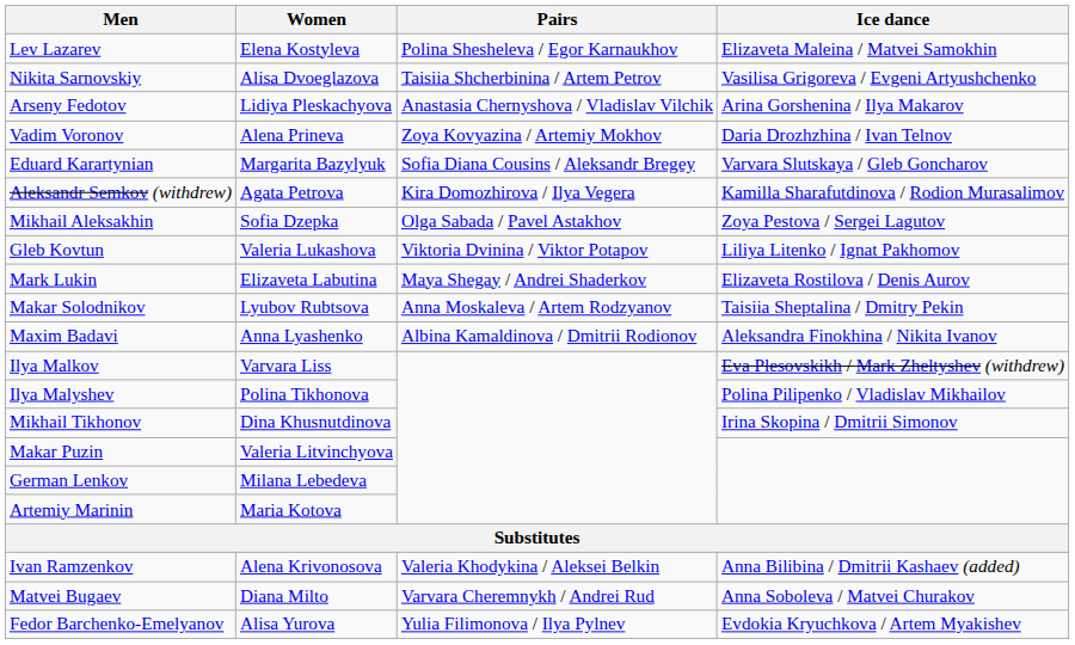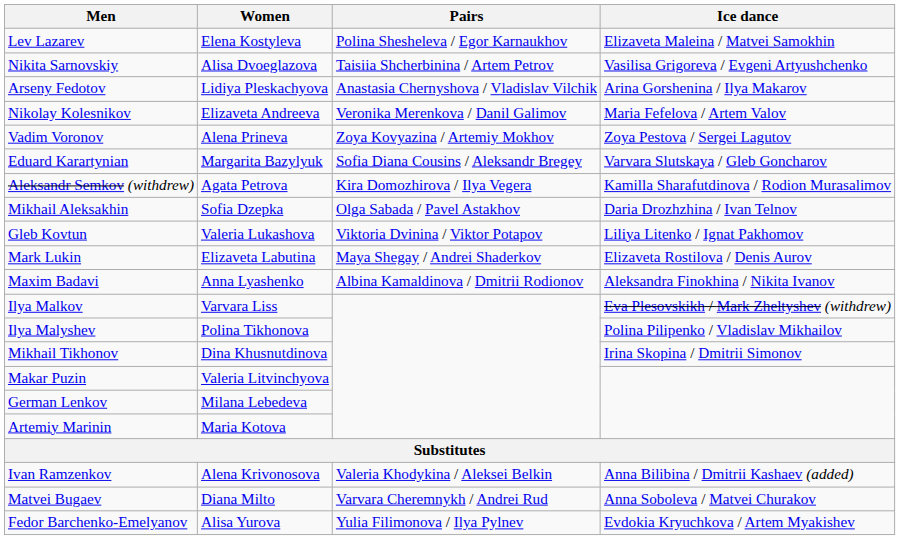 <table class="wikitable">
 <tr>
 <th>Men</th>
 <th>Women</th>
 <th>Pairs</th>
 <th>Ice dance</th>
 </tr>
 <tr>
 <td><a href='#'>Lev Lazarev</a></td>
 <td><a href='#'>Elena Kostyleva</a></td>
 <td><a href='#'>Polina Shesheleva</a> / <a href='#'>Egor Karnaukhov</a></td>
 <td><a href='#'>Elizaveta Maleina</a> / <a href='#'>Matvei Samokhin</a></td>
 </tr>
 <tr>
 <td><a href='#'>Nikita Sarnovskiy</a></td>
 <td><a href='#'>Alisa Dvoeglazova</a></td>
 <td><a href='#'>Taisiia Shcherbinina</a> / <a href='#'>Artem Petrov</a></td>
 <td><a href='#'>Vasilisa Grigoreva</a> / <a href='#'>Evgeni Artyushchenko</a></td>
 </tr>
 <tr>
 <td><a href='#'>Arseny Fedotov</a></td>
 <td><a href='#'>Lidiya Pleskachyova</a></td>
 <td><a href='#'>Anastasia Chernyshova</a> / <a href='#'>Vladislav Vilchik</a></td>
 <td><a href='#'>Arina Gorshenina</a> / <a href='#'>Ilya Makarov</a></td>
 </tr>
 <tr>
+<td><a href='#'>Nikolay Kolesnikov</a></td>
+<td><a href='#'>Elizaveta Andreeva</a></td>
+<td><a href='#'>Veronika Merenkova</a> / <a href='#'>Danil Galimov</a></td>
+<td><a href='#'>Maria Fefelova</a> / <a href='#'>Artem Valov</a></td>
+</tr>
+<tr>
 <td><a href='#'>Vadim Voronov</a></td>
 <td><a href='#'>Alena Prineva</a></td>
 <td><a href='#'>Zoya Kovyazina</a> / <a href='#'>Artemiy Mokhov</a></td>
-<td><a href='#'>Daria Drozhzhina</a> / <a href='#'>Ivan Telnov</a></td>
+<td><a href='#'>Zoya Pestova</a> / <a href='#'>Sergei Lagutov</a></td>
 </tr>
 <tr>
 <td><a href='#'>Eduard Karartynian</a></td>
 <td><a href='#'>Margarita Bazylyuk</a></td>
 <td><a href='#'>Sofia Diana Cousins</a> / <a href='#'>Aleksandr Bregey</a></td>
 <td><a href='#'>Varvara Slutskaya</a> / <a href='#'>Gleb Goncharov</a></td>
 </tr>
 <tr>
 <td><s><a href='#'>Aleksandr Semkov</a></s> <em>(withdrew)</em></td>
 <td><a href='#'>Agata Petrova</a></td>
 <td><a href='#'>Kira Domozhirova</a> / <a href='#'>Ilya Vegera</a></td>
 <td><a href='#'>Kamilla Sharafutdinova</a> / <a href='#'>Rodion Murasalimov</a></td>
 </tr>
 <tr>
 <td><a href='#'>Mikhail Aleksakhin</a></td>
 <td><a href='#'>Sofia Dzepka</a></td>
 <td><a href='#'>Olga Sabada</a> / <a href='#'>Pavel Astakhov</a></td>
-<td><a href='#'>Zoya Pestova</a> / <a href='#'>Sergei Lagutov</a></td>
+<td><a href='#'>Daria Drozhzhina</a> / <a href='#'>Ivan Telnov</a></td>
 </tr>
 <tr>
 <td><a href='#'>Gleb Kovtun</a></td>
 <td><a href='#'>Valeria Lukashova</a></td>
 <td><a href='#'>Viktoria Dvinina</a> / <a href='#'>Viktor Potapov</a></td>
 <td><a href='#'>Liliya Litenko</a> / <a href='#'>Ignat Pakhomov</a></td>
 </tr>
 <tr>
 <td><a href='#'>Mark Lukin</a></td>
 <td><a href='#'>Elizaveta Labutina</a></td>
 <td><a href='#'>Maya Shegay</a> / <a href='#'>Andrei Shaderkov</a></td>
 <td><a href='#'>Elizaveta Rostilova</a> / <a href='#'>Denis Aurov</a></td>
-</tr>
-<tr>
-<td><a href='#'>Makar Solodnikov</a></td>
-<td><a href='#'>Lyubov Rubtsova</a></td>
-<td><a href='#'>Anna Moskaleva</a> / <a href='#'>Artem Rodzyanov</a></td>
-<td><a href='#'>Taisiia Sheptalina</a> / <a href='#'>Dmitry Pekin</a></td>
 </tr>
 <tr>
 <td><a href='#'>Maxim Badavi</a></td>
 <td><a href='#'>Anna Lyashenko</a></td>
 <td><a href='#'>Albina Kamaldinova</a> / <a href='#'>Dmitrii Rodionov</a></td>
 <td><a href='#'>Aleksandra Finokhina</a> / <a href='#'>Nikita Ivanov</a></td>
 </tr>
 <tr>
 <td><a href='#'>Ilya Malkov</a></td>
 <td><a href='#'>Varvara Liss</a></td>
 <td rowspan=6></td>
 <td><s><a href='#'>Eva Plesovskikh</a> / <a href='#'>Mark Zheltyshev</a></s> <em>(withdrew)</em></td>
 </tr>
 <tr>
 <td><a href='#'>Ilya Malyshev</a></td>
 <td><a href='#'>Polina Tikhonova</a></td>
 <td><a href='#'>Polina Pilipenko</a> / <a href='#'>Vladislav Mikhailov</a></td>
 </tr>
 <tr>
 <td><a href='#'>Mikhail Tikhonov</a></td>
 <td><a href='#'>Dina Khusnutdinova</a></td>
 <td><a href='#'>Irina Skopina</a> / <a href='#'>Dmitrii Simonov</a></td>
 </tr>
 <tr>
 <td><a href='#'>Makar Puzin</a></td>
 <td><a href='#'>Valeria Litvinchyova</a></td>
 <td rowspan=3></td>
 </tr>
 <tr>
 <td><a href='#'>German Lenkov</a></td>
 <td><a href='#'>Milana Lebedeva</a></td>
 </tr>
 <tr>
 <td><a href='#'>Artemiy Marinin</a></td>
 <td><a href='#'>Maria Kotova</a></td>
 </tr>
 <tr>
 <th colspan=4>Substitutes</th>
 </tr>
 <tr>
 <td><a href='#'>Ivan Ramzenkov</a></td>
 <td><a href='#'>Alena Krivonosova</a></td>
 <td><a href='#'>Valeria Khodykina</a> / <a href='#'>Aleksei Belkin</a></td>
 <td><a href='#'>Anna Bilibina</a> / <a href='#'>Dmitrii Kashaev</a> <em>(added)</em></td>
 </tr>
 <tr>
 <td><a href='#'>Matvei Bugaev</a></td>
 <td><a href='#'>Diana Milto</a></td>
 <td><a href='#'>Varvara Cheremnykh</a> / <a href='#'>Andrei Rud</a></td>
 <td><a href='#'>Anna Soboleva</a> / <a href='#'>Matvei Churakov</a></td>
 </tr>
 <tr>
 <td><a href='#'>Fedor Barchenko-Emelyanov</a></td>
 <td><a href='#'>Alisa Yurova</a></td>
 <td><a href='#'>Yulia Filimonova</a> / <a href='#'>Ilya Pylnev</a></td>
 <td><a href='#'>Evdokia Kryuchkova</a> / <a href='#'>Artem Myakishev</a></td>
 </tr>
 </table>
